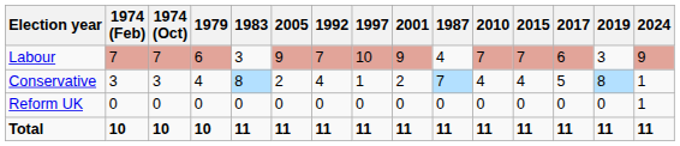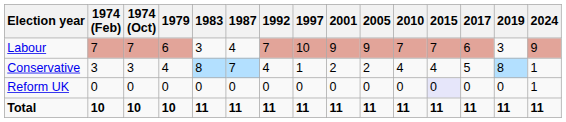 <table class="wikitable">
 <tr>
 <th>Election year</th>
 <th>1974<br>(Feb)</th>
 <th>1974<br>(Oct)</th>
 <th>1979</th>
 <th>1983</th>
-<th>2005</th>
+<th>1987</th>
 <th>1992</th>
 <th>1997</th>
 <th>2001</th>
-<th>1987</th>
+<th>2005</th>
 <th>2010</th>
 <th>2015</th>
 <th>2017</th>
 <th>2019</th>
 <th>2024</th>
 </tr>
 <tr>
 <td><a href='#'>Labour</a></td>
 <td style="background-color:#e2a499;">7</td>
 <td style="background-color:#e2a499;">7</td>
 <td style="background-color:#e2a499;">6</td>
 <td>3</td>
-<td style="background-color:#e2a499;">9</td>
+<td>4</td>
 <td style="background-color:#e2a499;">7</td>
 <td style="background-color:#e2a499;">10</td>
 <td style="background-color:#e2a499;">9</td>
-<td>4</td>
+<td style="background-color:#e2a499;">9</td>
 <td style="background-color:#e2a499;">7</td>
 <td style="background-color:#e2a499;">7</td>
 <td style="background-color:#e2a499;">6</td>
 <td>3</td>
 <td style="background-color:#e2a499;">9</td>
 </tr>
 <tr>
 <td><a href='#'>Conservative</a></td>
 <td>3</td>
 <td>3</td>
 <td>4</td>
 <td style="background:#B3E0FF">8</td>
-<td>2</td>
+<td style="background:#B3E0FF">7</td>
 <td>4</td>
 <td>1</td>
 <td>2</td>
-<td style="background:#B3E0FF">7</td>
+<td>2</td>
 <td>4</td>
 <td>4</td>
 <td>5</td>
 <td style="background:#B3E0FF">8</td>
 <td>1</td>
 </tr>
 <tr>
 <td><a href='#'>Reform UK</a></td>
 <td>0</td>
 <td>0</td>
 <td>0</td>
 <td>0</td>
 <td>0</td>
 <td>0</td>
 <td>0</td>
 <td>0</td>
 <td>0</td>
 <td>0</td>
-<td>0</td>
+<td style="background: lavender;">0</td>
 <td>0</td>
 <td>0</td>
 <td>1</td>
 </tr>
 <tr>
 <td><strong>Total</strong></td>
 <td><strong>10</strong></td>
 <td><strong>10</strong></td>
 <td><strong>10</strong></td>
 <td><strong>11</strong></td>
 <td><strong>11</strong></td>
 <td><strong>11</strong></td>
 <td><strong>11</strong></td>
 <td><strong>11</strong></td>
 <td><strong>11</strong></td>
 <td><strong>11</strong></td>
 <td><strong>11</strong></td>
 <td><strong>11</strong></td>
 <td><strong>11</strong></td>
 <td><strong>11</strong></td>
 </tr>
 </table>
